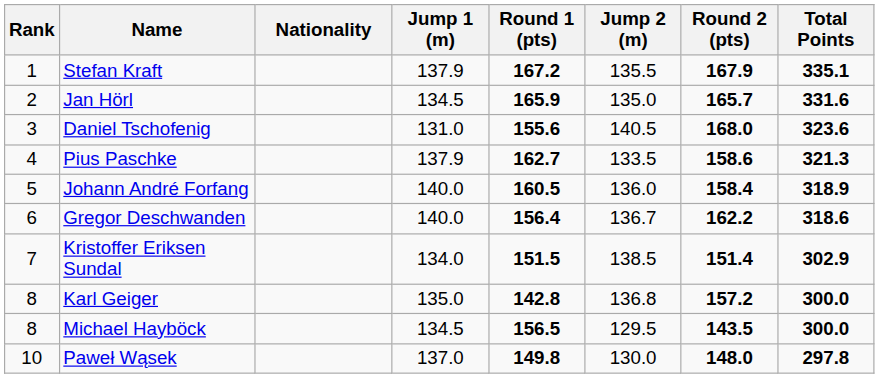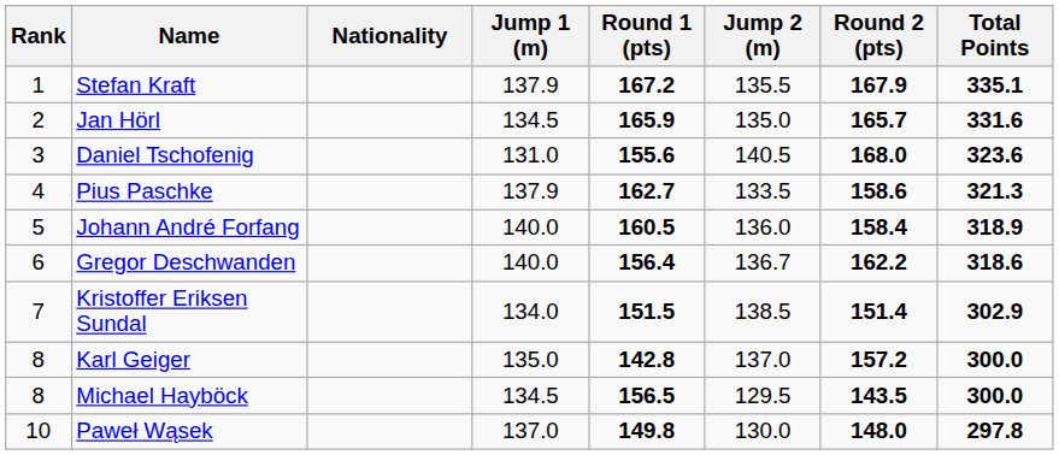 <table class="wikitable sortable" style="text-align: center;">
 <tr>
 <th>Rank</th>
 <th width=160>Name</th>
 <th width=110>Nationality</th>
 <th width=75>Jump 1 (m)</th>
 <th width=75>Round 1 (pts)</th>
 <th width=75>Jump 2 (m)</th>
 <th width=75>Round 2 (pts)</th>
 <th width=75>Total Points</th>
 </tr>
 <tr>
 <td>1</td>
 <td align=left><a href='#'>Stefan Kraft</a></td>
 <td align=left></td>
 <td>137.9</td>
 <td><strong>167.2</strong></td>
 <td>135.5</td>
 <td><strong>167.9</strong></td>
 <td><strong>335.1</strong></td>
 </tr>
 <tr>
 <td>2</td>
 <td align=left><a href='#'>Jan Hörl</a></td>
 <td align=left></td>
 <td>134.5</td>
 <td><strong>165.9</strong></td>
 <td>135.0</td>
 <td><strong>165.7</strong></td>
 <td><strong>331.6</strong></td>
 </tr>
 <tr>
 <td>3</td>
 <td align=left><a href='#'>Daniel Tschofenig</a></td>
 <td align=left></td>
 <td>131.0</td>
 <td><strong>155.6</strong></td>
 <td>140.5</td>
 <td><strong>168.0</strong></td>
 <td><strong>323.6</strong></td>
 </tr>
 <tr>
 <td>4</td>
 <td align=left><a href='#'>Pius Paschke</a></td>
 <td align=left></td>
 <td>137.9</td>
 <td><strong>162.7</strong></td>
 <td>133.5</td>
 <td><strong>158.6</strong></td>
 <td><strong>321.3</strong></td>
 </tr>
 <tr>
 <td>5</td>
 <td align=left><a href='#'>Johann André Forfang</a></td>
 <td align=left></td>
 <td>140.0</td>
 <td><strong>160.5</strong></td>
 <td>136.0</td>
 <td><strong>158.4</strong></td>
 <td><strong>318.9</strong></td>
 </tr>
 <tr>
 <td>6</td>
 <td align=left><a href='#'>Gregor Deschwanden</a></td>
 <td align=left></td>
 <td>140.0</td>
 <td><strong>156.4</strong></td>
 <td>136.7</td>
 <td><strong>162.2</strong></td>
 <td><strong>318.6</strong></td>
 </tr>
 <tr>
 <td>7</td>
 <td align=left><a href='#'>Kristoffer Eriksen Sundal</a></td>
 <td align=left></td>
 <td>134.0</td>
 <td><strong>151.5</strong></td>
 <td>138.5</td>
 <td><strong>151.4</strong></td>
 <td><strong>302.9</strong></td>
 </tr>
 <tr>
 <td>8</td>
 <td align=left><a href='#'>Karl Geiger</a></td>
 <td align=left></td>
 <td>135.0</td>
 <td><strong>142.8</strong></td>
-<td>136.8</td>
+<td>137.0</td>
 <td><strong>157.2</strong></td>
 <td><strong>300.0</strong></td>
 </tr>
 <tr>
 <td>8</td>
 <td align=left><a href='#'>Michael Hayböck</a></td>
 <td align=left></td>
 <td>134.5</td>
 <td><strong>156.5</strong></td>
 <td>129.5</td>
 <td><strong>143.5</strong></td>
 <td><strong>300.0</strong></td>
 </tr>
 <tr>
 <td>10</td>
 <td align=left><a href='#'>Paweł Wąsek</a></td>
 <td align=left></td>
 <td>137.0</td>
 <td><strong>149.8</strong></td>
 <td>130.0</td>
 <td><strong>148.0</strong></td>
 <td><strong>297.8</strong></td>
 </tr>
 </table>
